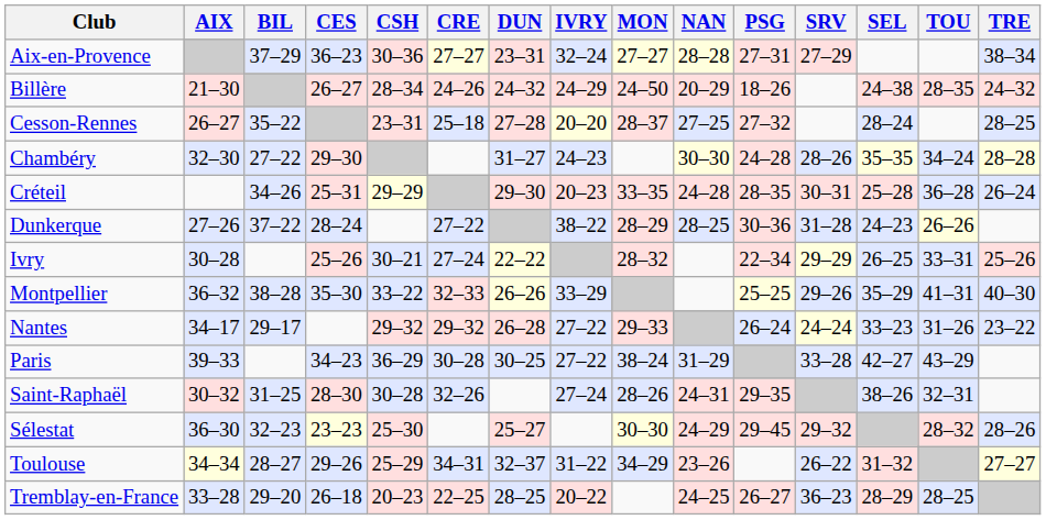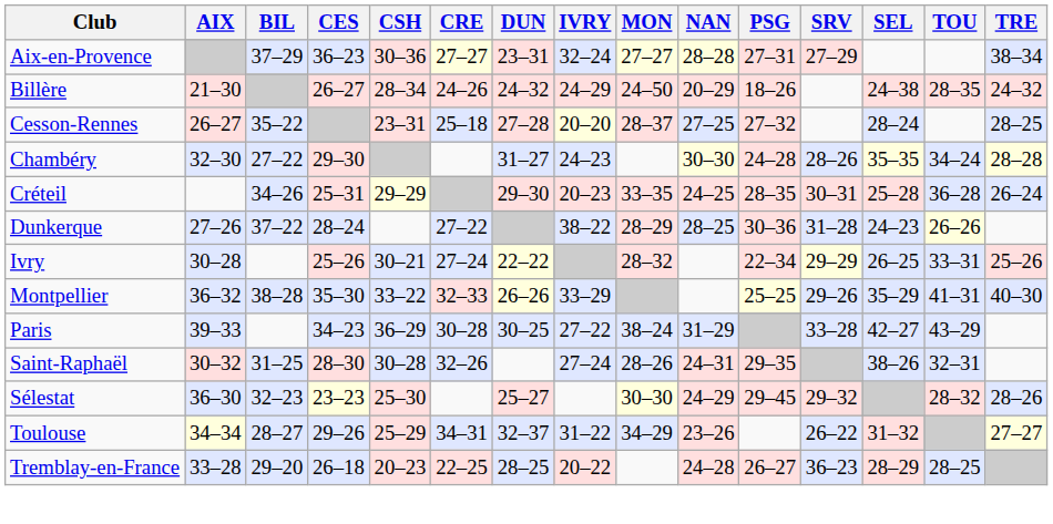 <table class="wikitable" style="text-align: center; font-size:90%">
 <tr>
 <th>Club</th>
 <th><a href='#'>AIX</a></th>
 <th><a href='#'>BIL</a></th>
 <th><a href='#'>CES</a></th>
 <th><a href='#'>CSH</a></th>
 <th><a href='#'>CRE</a></th>
 <th><a href='#'>DUN</a></th>
 <th><a href='#'>IVRY</a></th>
 <th><a href='#'>MON</a></th>
 <th><a href='#'>NAN</a></th>
 <th><a href='#'>PSG</a></th>
 <th><a href='#'>SRV</a></th>
 <th><a href='#'>SEL</a></th>
 <th><a href='#'>TOU</a></th>
 <th><a href='#'>TRE</a></th>
 </tr>
 <tr>
 <td style="text-align: left;"><a href='#'>Aix-en-Provence</a></td>
 <td bgcolor=#CCCCCC> </td>
 <td bgcolor=#DFE7FF>37–29</td>
 <td bgcolor=#DFE7FF>36–23</td>
 <td bgcolor=#FFDFDF>30–36</td>
 <td bgcolor=#FFFFDD>27–27</td>
 <td bgcolor=#FFDFDF>23–31</td>
 <td bgcolor=#DFE7FF>32–24</td>
 <td bgcolor=#FFFFDD>27–27</td>
 <td bgcolor=#FFFFDD>28–28</td>
 <td bgcolor=#FFDFDF>27–31</td>
 <td bgcolor=#FFDFDF>27–29</td>
 <td></td>
 <td></td>
 <td bgcolor=#DFE7FF>38–34</td>
 </tr>
 <tr>
 <td style="text-align: left;"><a href='#'>Billère</a></td>
 <td bgcolor=#FFDFDF>21–30</td>
 <td bgcolor=#CCCCCC> </td>
 <td bgcolor=#FFDFDF>26–27</td>
 <td bgcolor=#FFDFDF>28–34</td>
 <td bgcolor=#FFDFDF>24–26</td>
 <td bgcolor=#FFDFDF>24–32</td>
 <td bgcolor=#FFDFDF>24–29</td>
 <td bgcolor=#FFDFDF>24–50</td>
 <td bgcolor=#FFDFDF>20–29</td>
 <td bgcolor=#FFDFDF>18–26</td>
 <td></td>
 <td bgcolor=#FFDFDF>24–38</td>
 <td bgcolor=#FFDFDF>28–35</td>
 <td bgcolor=#FFDFDF>24–32</td>
 </tr>
 <tr>
 <td style="text-align: left;"><a href='#'>Cesson-Rennes</a></td>
 <td bgcolor=#FFDFDF>26–27</td>
 <td bgcolor=#DFE7FF>35–22</td>
 <td bgcolor=#CCCCCC> </td>
 <td bgcolor=#FFDFDF>23–31</td>
 <td bgcolor=#DFE7FF>25–18</td>
 <td bgcolor=#FFDFDF>27–28</td>
 <td bgcolor=#FFFFDD>20–20</td>
 <td bgcolor=#FFDFDF>28–37</td>
 <td bgcolor=#DFE7FF>27–25</td>
 <td bgcolor=#FFDFDF>27–32</td>
 <td></td>
 <td bgcolor=#DFE7FF>28–24</td>
 <td></td>
 <td bgcolor=#DFE7FF>28–25</td>
 </tr>
 <tr>
 <td style="text-align: left;"><a href='#'>Chambéry</a></td>
 <td bgcolor=#DFE7FF>32–30</td>
 <td bgcolor=#DFE7FF>27–22</td>
 <td bgcolor=#FFDFDF>29–30</td>
 <td bgcolor=#CCCCCC> </td>
 <td></td>
 <td bgcolor=#DFE7FF>31–27</td>
 <td bgcolor=#DFE7FF>24–23</td>
 <td></td>
 <td bgcolor=#FFFFDD>30–30</td>
 <td bgcolor=#FFDFDF>24–28</td>
 <td bgcolor=#DFE7FF>28–26</td>
 <td bgcolor=#FFFFDD>35–35</td>
 <td bgcolor=#DFE7FF>34–24</td>
 <td bgcolor=#FFFFDD>28–28</td>
 </tr>
 <tr>
 <td style="text-align: left;"><a href='#'>Créteil</a></td>
 <td></td>
 <td bgcolor=#DFE7FF>34–26</td>
 <td bgcolor=#FFDFDF>25–31</td>
 <td bgcolor=#FFFFDD>29–29</td>
 <td bgcolor=#CCCCCC> </td>
 <td bgcolor=#FFDFDF>29–30</td>
 <td bgcolor=#FFDFDF>20–23</td>
 <td bgcolor=#FFDFDF>33–35</td>
-<td bgcolor=#FFDFDF>24–28</td>
+<td bgcolor=#FFDFDF>24–25</td>
 <td bgcolor=#FFDFDF>28–35</td>
 <td bgcolor=#FFDFDF>30–31</td>
 <td bgcolor=#FFDFDF>25–28</td>
 <td bgcolor=#DFE7FF>36–28</td>
 <td bgcolor=#DFE7FF>26–24</td>
 </tr>
 <tr>
 <td style="text-align: left;"><a href='#'>Dunkerque</a></td>
 <td bgcolor=#DFE7FF>27–26</td>
 <td bgcolor=#DFE7FF>37–22</td>
 <td bgcolor=#DFE7FF>28–24</td>
 <td></td>
 <td bgcolor=#DFE7FF>27–22</td>
 <td bgcolor=#CCCCCC> </td>
 <td bgcolor=#DFE7FF>38–22</td>
 <td bgcolor=#FFDFDF>28–29</td>
 <td bgcolor=#DFE7FF>28–25</td>
 <td bgcolor=#FFDFDF>30–36</td>
 <td bgcolor=#DFE7FF>31–28</td>
 <td bgcolor=#DFE7FF>24–23</td>
 <td bgcolor=#FFFFDD>26–26</td>
 <td></td>
 </tr>
 <tr>
 <td style="text-align: left;"><a href='#'>Ivry</a></td>
 <td bgcolor=#DFE7FF>30–28</td>
 <td></td>
 <td bgcolor=#FFDFDF>25–26</td>
 <td bgcolor=#DFE7FF>30–21</td>
 <td bgcolor=#DFE7FF>27–24</td>
 <td bgcolor=#FFFFDD>22–22</td>
 <td bgcolor=#CCCCCC> </td>
 <td bgcolor=#FFDFDF>28–32</td>
 <td></td>
 <td bgcolor=#FFDFDF>22–34</td>
 <td bgcolor=#FFFFDD>29–29</td>
 <td bgcolor=#DFE7FF>26–25</td>
 <td bgcolor=#DFE7FF>33–31</td>
 <td bgcolor=#FFDFDF>25–26</td>
 </tr>
 <tr>
 <td style="text-align: left;"><a href='#'>Montpellier</a></td>
 <td bgcolor=#DFE7FF>36–32</td>
 <td bgcolor=#DFE7FF>38–28</td>
 <td bgcolor=#DFE7FF>35–30</td>
 <td bgcolor=#DFE7FF>33–22</td>
 <td bgcolor=#FFDFDF>32–33</td>
 <td bgcolor=#FFFFDD>26–26</td>
 <td bgcolor=#DFE7FF>33–29</td>
 <td bgcolor=#CCCCCC> </td>
 <td></td>
 <td bgcolor=#FFFFDD>25–25</td>
 <td bgcolor=#DFE7FF>29–26</td>
 <td bgcolor=#DFE7FF>35–29</td>
 <td bgcolor=#DFE7FF>41–31</td>
 <td bgcolor=#DFE7FF>40–30</td>
-</tr>
-<tr>
-<td style="text-align: left;"><a href='#'>Nantes</a></td>
-<td bgcolor=#DFE7FF>34–17</td>
-<td bgcolor=#DFE7FF>29–17</td>
-<td></td>
-<td bgcolor=#FFDFDF>29–32</td>
-<td bgcolor=#FFDFDF>29–32</td>
-<td bgcolor=#FFDFDF>26–28</td>
-<td bgcolor=#DFE7FF>27–22</td>
-<td bgcolor=#FFDFDF>29–33</td>
-<td bgcolor=#CCCCCC> </td>
-<td bgcolor=#DFE7FF>26–24</td>
-<td bgcolor=#FFFFDD>24–24</td>
-<td bgcolor=#DFE7FF>33–23</td>
-<td bgcolor=#DFE7FF>31–26</td>
-<td bgcolor=#DFE7FF>23–22</td>
 </tr>
 <tr>
 <td style="text-align: left;"><a href='#'>Paris</a></td>
 <td bgcolor=#DFE7FF>39–33</td>
 <td></td>
 <td bgcolor=#DFE7FF>34–23</td>
 <td bgcolor=#DFE7FF>36–29</td>
 <td bgcolor=#DFE7FF>30–28</td>
 <td bgcolor=#DFE7FF>30–25</td>
 <td bgcolor=#DFE7FF>27–22</td>
 <td bgcolor=#DFE7FF>38–24</td>
 <td bgcolor=#DFE7FF>31–29</td>
 <td bgcolor=#CCCCCC> </td>
 <td bgcolor=#DFE7FF>33–28</td>
 <td bgcolor=#DFE7FF>42–27</td>
 <td bgcolor=#DFE7FF>43–29</td>
 <td></td>
 </tr>
 <tr>
 <td style="text-align: left;"><a href='#'>Saint-Raphaël</a></td>
 <td bgcolor=#FFDFDF>30–32</td>
 <td bgcolor=#DFE7FF>31–25</td>
 <td bgcolor=#FFDFDF>28–30</td>
 <td bgcolor=#DFE7FF>30–28</td>
 <td bgcolor=#DFE7FF>32–26</td>
 <td></td>
 <td bgcolor=#DFE7FF>27–24</td>
 <td bgcolor=#DFE7FF>28–26</td>
 <td bgcolor=#FFDFDF>24–31</td>
 <td bgcolor=#FFDFDF>29–35</td>
 <td bgcolor=#CCCCCC> </td>
 <td bgcolor=#DFE7FF>38–26</td>
 <td bgcolor=#DFE7FF>32–31</td>
 <td></td>
 </tr>
 <tr>
 <td style="text-align: left;"><a href='#'>Sélestat</a></td>
 <td bgcolor=#DFE7FF>36–30</td>
 <td bgcolor=#DFE7FF>32–23</td>
 <td bgcolor=#FFFFDD>23–23</td>
 <td bgcolor=#FFDFDF>25–30</td>
 <td></td>
 <td bgcolor=#FFDFDF>25–27</td>
 <td></td>
 <td bgcolor=#FFFFDD>30–30</td>
 <td bgcolor=#FFDFDF>24–29</td>
 <td bgcolor=#FFDFDF>29–45</td>
 <td bgcolor=#FFDFDF>29–32</td>
 <td bgcolor=#CCCCCC> </td>
 <td bgcolor=#FFDFDF>28–32</td>
 <td bgcolor=#DFE7FF>28–26</td>
 </tr>
 <tr>
 <td style="text-align: left;"><a href='#'>Toulouse</a></td>
 <td bgcolor=#FFFFDD>34–34</td>
 <td bgcolor=#DFE7FF>28–27</td>
 <td bgcolor=#DFE7FF>29–26</td>
 <td bgcolor=#FFDFDF>25–29</td>
 <td bgcolor=#DFE7FF>34–31</td>
 <td bgcolor=#DFE7FF>32–37</td>
 <td bgcolor=#DFE7FF>31–22</td>
 <td bgcolor=#DFE7FF>34–29</td>
 <td bgcolor=#FFDFDF>23–26</td>
 <td></td>
 <td bgcolor=#DFE7FF>26–22</td>
 <td bgcolor=#FFDFDF>31–32</td>
 <td bgcolor=#CCCCCC> </td>
 <td bgcolor=#FFFFDD>27–27</td>
 </tr>
 <tr>
 <td style="text-align: left;"><a href='#'>Tremblay-en-France</a></td>
 <td bgcolor=#DFE7FF>33–28</td>
 <td bgcolor=#DFE7FF>29–20</td>
 <td bgcolor=#DFE7FF>26–18</td>
 <td bgcolor=#FFDFDF>20–23</td>
 <td bgcolor=#FFDFDF>22–25</td>
 <td bgcolor=#DFE7FF>28–25</td>
 <td bgcolor=#FFDFDF>20–22</td>
 <td></td>
-<td bgcolor=#FFDFDF>24–25</td>
+<td bgcolor=#FFDFDF>24–28</td>
 <td bgcolor=#FFDFDF>26–27</td>
 <td bgcolor=#DFE7FF>36–23</td>
 <td bgcolor=#FFDFDF>28–29</td>
 <td bgcolor=#DFE7FF>28–25</td>
 <td bgcolor=#CCCCCC> </td>
 </tr>
 </table>
